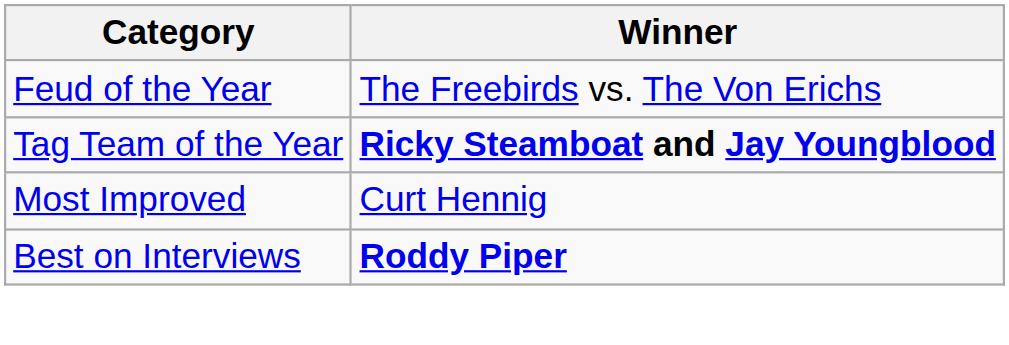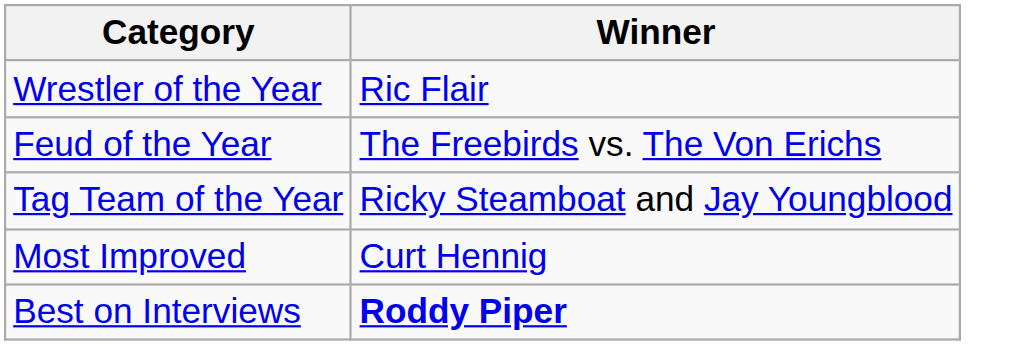 <table class="wikitable">
 <tr>
 <th>Category</th>
 <th>Winner</th>
+</tr>
+<tr>
+<td><a href='#'>Wrestler of the Year</a></td>
+<td><a href='#'>Ric Flair</a></td>
 </tr>
 <tr>
 <td><a href='#'>Feud of the Year</a></td>
 <td><a href='#'>The Freebirds</a> vs. <a href='#'>The Von Erichs</a></td>
 </tr>
 <tr>
 <td><a href='#'>Tag Team of the Year</a></td>
-<td><strong><a href='#'>Ricky Steamboat</a> and <a href='#'>Jay Youngblood</a></strong></td>
+<td><a href='#'>Ricky Steamboat</a> and <a href='#'>Jay Youngblood</a></td>
 </tr>
 <tr>
 <td><a href='#'>Most Improved</a></td>
 <td><a href='#'>Curt Hennig</a></td>
 </tr>
 <tr>
 <td><a href='#'>Best on Interviews</a></td>
 <td><strong><a href='#'>Roddy Piper</a></strong></td>
 </tr>
 </table>
